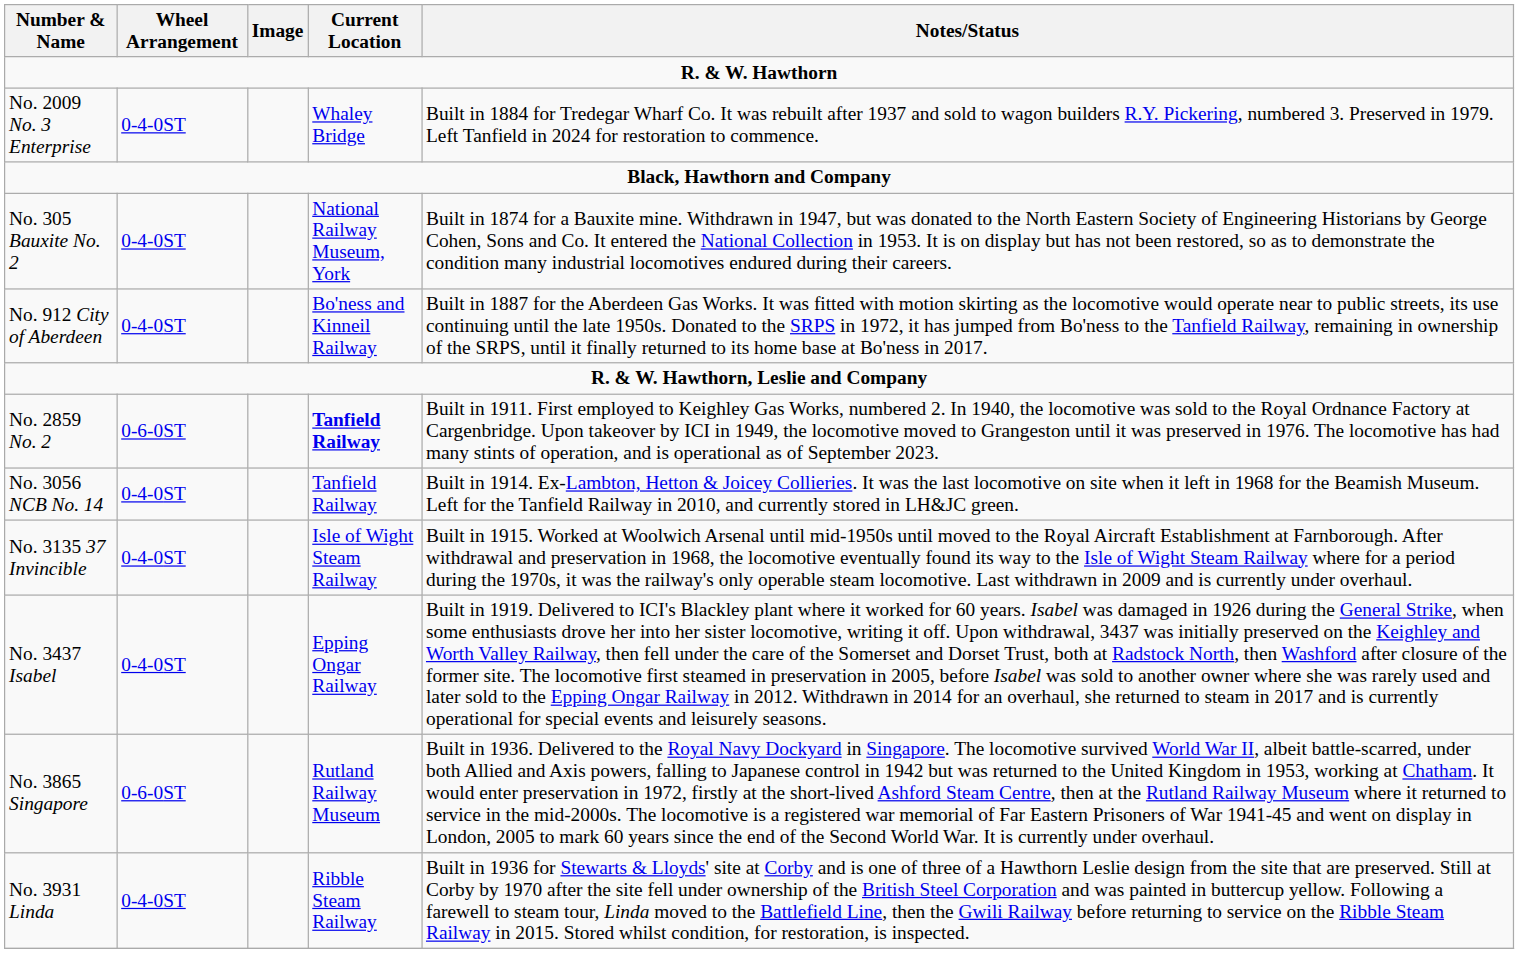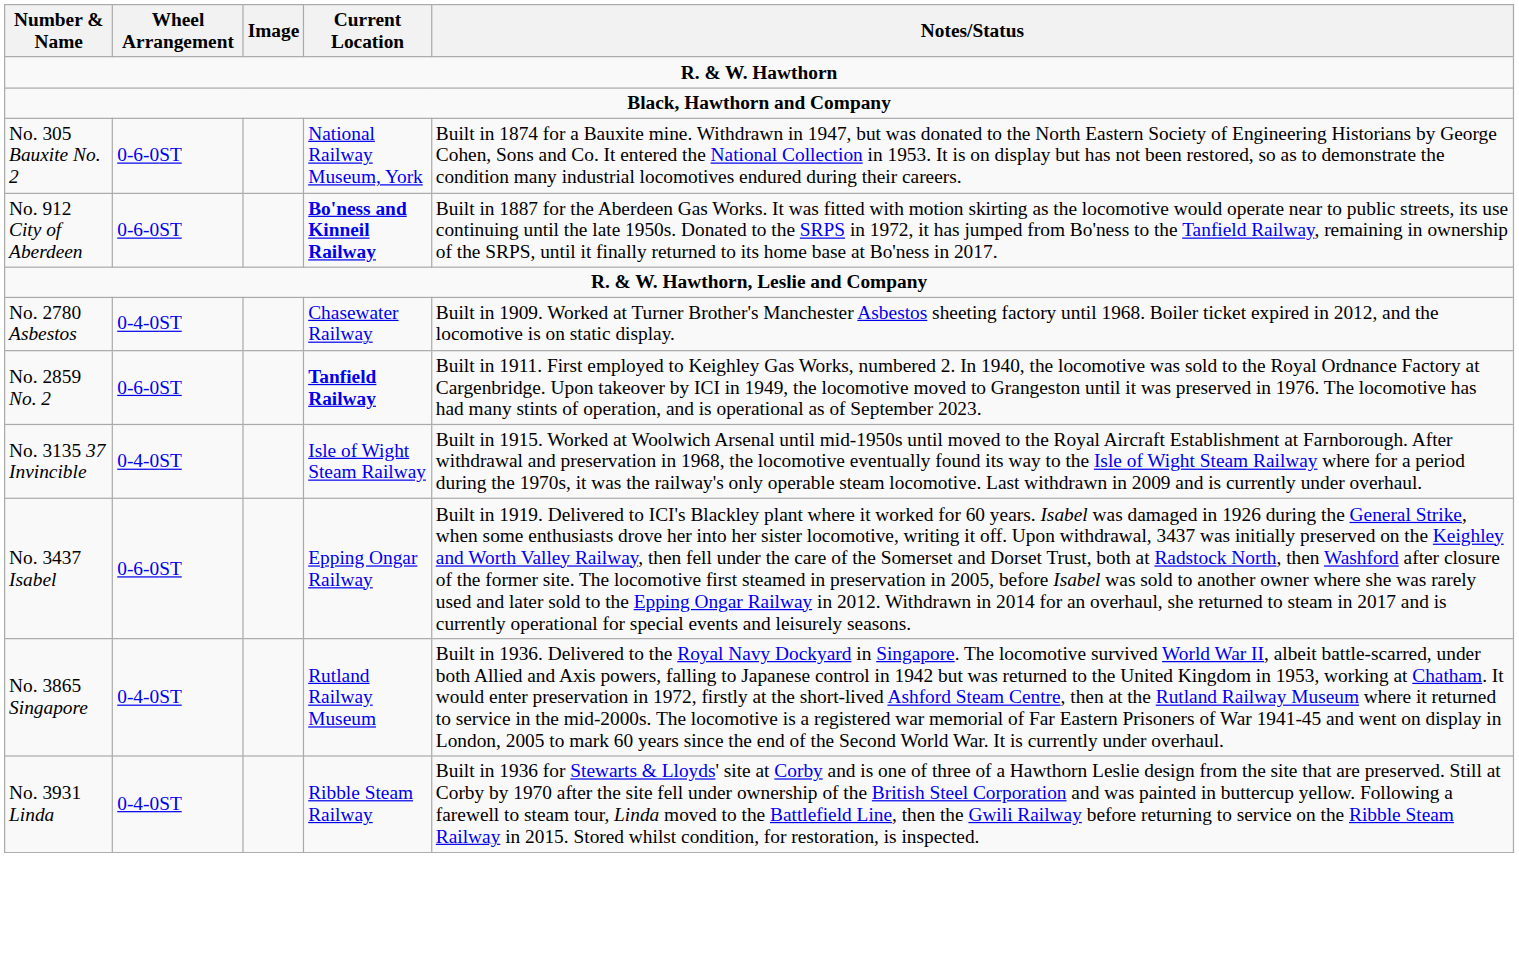 <table class="wikitable sortable">
 <tr>
 <th>Number & Name</th>
 <th>Wheel Arrangement</th>
 <th class="unsortable">Image</th>
 <th>Current Location</th>
 <th>Notes/Status</th>
 </tr>
 <tr>
 <td colspan="5" style="text-align:center;"><strong>R. & W. Hawthorn</strong></td>
 </tr>
 <tr>
-<td>No. 2009 <em>No. 3 Enterprise</em></td>
-<td><a href='#'>0-4-0</a><a href='#'>ST</a></td>
-<td></td>
-<td><a href='#'>Whaley Bridge</a></td>
-<td>Built in 1884 for Tredegar Wharf Co. It was rebuilt after 1937 and sold to wagon builders <a href='#'>R.Y. Pickering</a>, numbered 3. Preserved in 1979. Left Tanfield in 2024 for restoration to commence.</td>
-</tr>
-<tr>
 <td colspan="5" style="text-align:center;"><strong>Black, Hawthorn and Company</strong></td>
 </tr>
 <tr>
 <td>No. 305 <em>Bauxite No. 2</em></td>
-<td><a href='#'>0-4-0</a><a href='#'>ST</a></td>
+<td><a href='#'>0-6-0</a><a href='#'>ST</a></td>
 <td></td>
 <td><a href='#'>National Railway Museum, York</a></td>
 <td>Built in 1874 for a Bauxite mine. Withdrawn in 1947, but was donated to the North Eastern Society of Engineering Historians by George Cohen, Sons and Co. It entered the <a href='#'>National Collection</a> in 1953. It is on display but has not been restored, so as to demonstrate the condition many industrial locomotives endured during their careers.</td>
 </tr>
 <tr>
 <td>No. 912 <em>City of Aberdeen</em></td>
-<td><a href='#'>0-4-0</a><a href='#'>ST</a></td>
+<td><a href='#'>0-6-0</a><a href='#'>ST</a></td>
 <td></td>
-<td><a href='#'>Bo'ness and Kinneil Railway</a></td>
+<td><strong><a href='#'>Bo'ness and Kinneil Railway</a></strong></td>
 <td>Built in 1887 for the Aberdeen Gas Works. It was fitted with motion skirting as the locomotive would operate near to public streets, its use continuing until the late 1950s. Donated to the <a href='#'>SRPS</a> in 1972, it has jumped from Bo'ness to the <a href='#'>Tanfield Railway</a>, remaining in ownership of the SRPS, until it finally returned to its home base at Bo'ness in 2017.</td>
 </tr>
 <tr>
 <td colspan="5" style="text-align:center;"><strong>R. & W. Hawthorn, Leslie and Company</strong></td>
+</tr>
+<tr>
+<td>No. 2780 <em>Asbestos</em></td>
+<td><a href='#'>0-4-0</a><a href='#'>ST</a></td>
+<td></td>
+<td><a href='#'>Chasewater Railway</a></td>
+<td>Built in 1909. Worked at Turner Brother's Manchester <a href='#'>Asbestos</a> sheeting factory until 1968. Boiler ticket expired in 2012, and the locomotive is on static display.</td>
 </tr>
 <tr>
 <td>No. 2859 <em>No. 2</em></td>
 <td><a href='#'>0-6-0</a><a href='#'>ST</a></td>
 <td></td>
 <td><strong><a href='#'>Tanfield Railway</a></strong></td>
 <td>Built in 1911. First employed to Keighley Gas Works, numbered 2. In 1940, the locomotive was sold to the Royal Ordnance Factory at Cargenbridge. Upon takeover by ICI in 1949, the locomotive moved to Grangeston until it was preserved in 1976. The locomotive has had many stints of operation, and is operational as of September 2023.</td>
-</tr>
-<tr>
-<td>No. 3056 <em>NCB No. 14</em></td>
-<td><a href='#'>0-4-0</a><a href='#'>ST</a></td>
-<td></td>
-<td><a href='#'>Tanfield Railway</a></td>
-<td>Built in 1914. Ex-<a href='#'>Lambton, Hetton & Joicey Collieries</a>. It was the last locomotive on site when it left in 1968 for the Beamish Museum. Left for the Tanfield Railway in 2010, and currently stored in LH&JC green.</td>
 </tr>
 <tr>
 <td>No. 3135 <em>37 Invincible</em></td>
 <td><a href='#'>0-4-0</a><a href='#'>ST</a></td>
 <td></td>
 <td><a href='#'>Isle of Wight Steam Railway</a></td>
 <td>Built in 1915. Worked at Woolwich Arsenal until mid-1950s until moved to the Royal Aircraft Establishment at Farnborough. After withdrawal and preservation in 1968, the locomotive eventually found its way to the <a href='#'>Isle of Wight Steam Railway</a> where for a period during the 1970s, it was the railway's only operable steam locomotive. Last withdrawn in 2009 and is currently under overhaul.</td>
 </tr>
 <tr>
 <td>No. 3437 <em>Isabel</em></td>
-<td><a href='#'>0-4-0</a><a href='#'>ST</a></td>
+<td><a href='#'>0-6-0</a><a href='#'>ST</a></td>
 <td></td>
 <td><a href='#'>Epping Ongar Railway</a></td>
 <td>Built in 1919. Delivered to ICI's Blackley plant where it worked for 60 years. <em>Isabel</em> was damaged in 1926 during the <a href='#'>General Strike</a>, when some enthusiasts drove her into her sister locomotive, writing it off. Upon withdrawal, 3437 was initially preserved on the <a href='#'>Keighley and Worth Valley Railway</a>, then fell under the care of the Somerset and Dorset Trust, both at <a href='#'>Radstock North</a>, then <a href='#'>Washford</a> after closure of the former site. The locomotive first steamed in preservation in 2005, before <em>Isabel</em> was sold to another owner where she was rarely used and later sold to the <a href='#'>Epping Ongar Railway</a> in 2012. Withdrawn in 2014 for an overhaul, she returned to steam in 2017 and is currently operational for special events and leisurely seasons.</td>
 </tr>
 <tr>
 <td>No. 3865 <em>Singapore</em></td>
-<td><a href='#'>0-6-0</a><a href='#'>ST</a></td>
+<td><a href='#'>0-4-0</a><a href='#'>ST</a></td>
 <td></td>
 <td><a href='#'>Rutland Railway Museum</a></td>
 <td>Built in 1936. Delivered to the <a href='#'>Royal Navy Dockyard</a> in <a href='#'>Singapore</a>. The locomotive survived <a href='#'>World War II</a>, albeit battle-scarred, under both Allied and Axis powers, falling to Japanese control in 1942 but was returned to the United Kingdom in 1953, working at <a href='#'>Chatham</a>. It would enter preservation in 1972, firstly at the short-lived <a href='#'>Ashford Steam Centre</a>, then at the <a href='#'>Rutland Railway Museum</a> where it returned to service in the mid-2000s. The locomotive is a registered war memorial of Far Eastern Prisoners of War 1941-45 and went on display in London, 2005 to mark 60 years since the end of the Second World War. It is currently under overhaul.</td>
 </tr>
 <tr>
 <td>No. 3931 <em>Linda</em></td>
 <td><a href='#'>0-4-0</a><a href='#'>ST</a></td>
 <td></td>
 <td><a href='#'>Ribble Steam Railway</a></td>
 <td>Built in 1936 for <a href='#'>Stewarts & Lloyds</a>' site at <a href='#'>Corby</a> and is one of three of a Hawthorn Leslie design from the site that are preserved. Still at Corby by 1970 after the site fell under ownership of the <a href='#'>British Steel Corporation</a> and was painted in buttercup yellow. Following a farewell to steam tour, <em>Linda</em> moved to the <a href='#'>Battlefield Line</a>, then the <a href='#'>Gwili Railway</a> before returning to service on the <a href='#'>Ribble Steam Railway</a> in 2015. Stored whilst condition, for restoration, is inspected.</td>
 </tr>
 <tr>
 </tr>
 </table>
